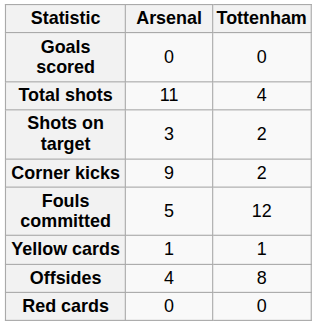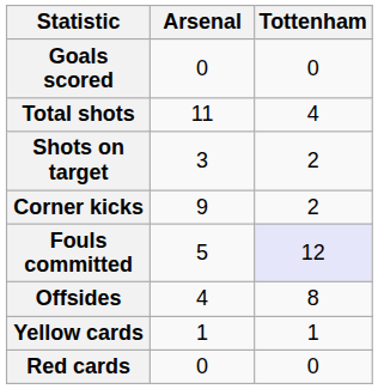 <table class="wikitable plainrowheaders" style="margin:0 0 1em 1em; text-align: center;" cellpadding="2" cellspacing="0">
 <tr>
 <th scope="col" style="width:100px;">Statistic</th>
 <th scope="col" style="width:70px;">Arsenal</th>
 <th scope="col" style="width:70px;">Tottenham</th>
 </tr>
 <tr>
 <th scope=row>Goals scored</th>
 <td>0</td>
 <td>0</td>
 </tr>
 <tr>
 <th scope=row>Total shots</th>
 <td>11</td>
 <td>4</td>
 </tr>
 <tr>
 <th scope=row>Shots on target</th>
 <td>3</td>
 <td>2</td>
 </tr>
 <tr>
 <th scope=row>Corner kicks</th>
 <td>9</td>
 <td>2</td>
 </tr>
 <tr>
 <th scope=row>Fouls committed</th>
 <td>5</td>
-<td>12</td>
+<td style="background: lavender;">12</td>
+</tr>
+<tr>
+<th scope=row>Offsides</th>
+<td>4</td>
+<td>8</td>
 </tr>
 <tr>
 <th scope=row>Yellow cards</th>
 <td>1</td>
 <td>1</td>
 </tr>
 <tr>
-<th scope=row>Offsides</th>
-<td>4</td>
-<td>8</td>
-</tr>
-<tr>
 <th scope=row>Red cards</th>
 <td>0</td>
 <td>0</td>
 </tr>
 </table>
